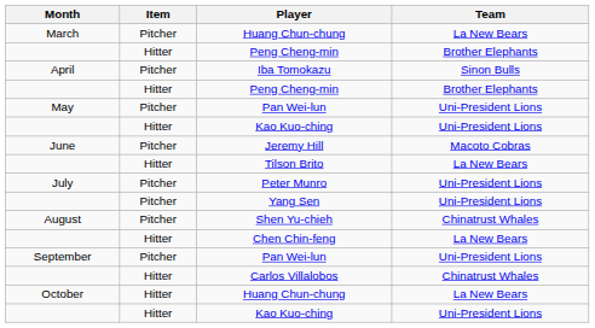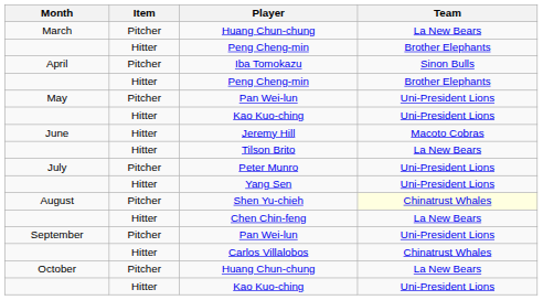 <table class="wikitable"  style="width:50%; text-align:center;">
 <tr>
 <th>Month</th>
 <th>Item</th>
 <th>Player</th>
 <th>Team</th>
 </tr>
 <tr>
 <td>March</td>
 <td>Pitcher</td>
 <td><a href='#'>Huang Chun-chung</a></td>
 <td><a href='#'>La New Bears</a></td>
 </tr>
 <tr>
 <td></td>
 <td>Hitter</td>
 <td><a href='#'>Peng Cheng-min</a></td>
 <td><a href='#'>Brother Elephants</a></td>
 </tr>
 <tr>
 <td>April</td>
 <td>Pitcher</td>
 <td><a href='#'>Iba Tomokazu</a></td>
 <td><a href='#'>Sinon Bulls</a></td>
 </tr>
 <tr>
 <td></td>
 <td>Hitter</td>
 <td><a href='#'>Peng Cheng-min</a></td>
 <td><a href='#'>Brother Elephants</a></td>
 </tr>
 <tr>
 <td>May</td>
 <td>Pitcher</td>
 <td><a href='#'>Pan Wei-lun</a></td>
 <td><a href='#'>Uni-President Lions</a></td>
 </tr>
 <tr>
 <td></td>
 <td>Hitter</td>
 <td><a href='#'>Kao Kuo-ching</a></td>
 <td><a href='#'>Uni-President Lions</a></td>
 </tr>
 <tr>
 <td>June</td>
-<td>Pitcher</td>
+<td>Hitter</td>
 <td><a href='#'>Jeremy Hill</a></td>
 <td><a href='#'>Macoto Cobras</a></td>
 </tr>
 <tr>
 <td></td>
 <td>Hitter</td>
 <td><a href='#'>Tilson Brito</a></td>
 <td><a href='#'>La New Bears</a></td>
 </tr>
 <tr>
 <td>July</td>
 <td>Pitcher</td>
 <td><a href='#'>Peter Munro</a></td>
 <td><a href='#'>Uni-President Lions</a></td>
 </tr>
 <tr>
 <td></td>
-<td>Pitcher</td>
+<td>Hitter</td>
 <td><a href='#'>Yang Sen</a></td>
 <td><a href='#'>Uni-President Lions</a></td>
 </tr>
 <tr>
 <td>August</td>
 <td>Pitcher</td>
 <td><a href='#'>Shen Yu-chieh</a></td>
-<td><a href='#'>Chinatrust Whales</a></td>
+<td style="background: lightyellow;"><a href='#'>Chinatrust Whales</a></td>
 </tr>
 <tr>
 <td></td>
 <td>Hitter</td>
 <td><a href='#'>Chen Chin-feng</a></td>
 <td><a href='#'>La New Bears</a></td>
 </tr>
 <tr>
 <td>September</td>
 <td>Pitcher</td>
 <td><a href='#'>Pan Wei-lun</a></td>
 <td><a href='#'>Uni-President Lions</a></td>
 </tr>
 <tr>
 <td></td>
 <td>Hitter</td>
 <td><a href='#'>Carlos Villalobos</a></td>
 <td><a href='#'>Chinatrust Whales</a></td>
 </tr>
 <tr>
 <td>October</td>
-<td>Hitter</td>
+<td>Pitcher</td>
 <td><a href='#'>Huang Chun-chung</a></td>
 <td><a href='#'>La New Bears</a></td>
 </tr>
 <tr>
 <td></td>
 <td>Hitter</td>
 <td><a href='#'>Kao Kuo-ching</a></td>
 <td><a href='#'>Uni-President Lions</a></td>
 </tr>
 </table>
